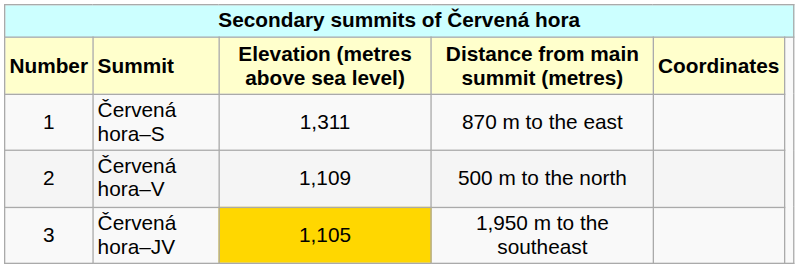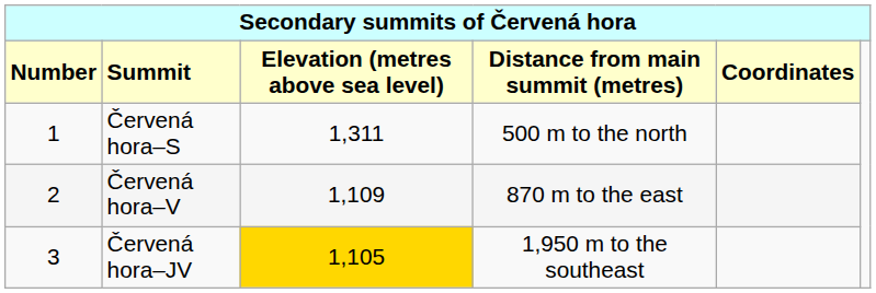 <table class="wikitable">
 <tr>
 <td colspan="6" bgcolor="#CCFFFF" align="center"> <strong>Secondary summits of Červená hora</strong></td>
 </tr>
 <tr>
 <td bgcolor="#FFFFCC" align="center"><strong>Number</strong></td>
 <td bgcolor="#FFFFCC"><strong>Summit</strong></td>
 <td bgcolor="#FFFFCC" align="center"><strong>Elevation (metres above sea level)</strong></td>
 <td bgcolor="#FFFFCC" align="center"><strong>Distance from main summit (metres)</strong></td>
 <td bgcolor="#FFFFCC" align="center"><strong>Coordinates</strong></td>
 <td rowspan="4" align="center"></td>
 </tr>
 <tr>
 <td align="center">1</td>
 <td>Červená hora–S</td>
 <td align="center">1,311</td>
-<td align="center">870 m to the east</td>
+<td align="center">500 m to the north</td>
 <td align="center"></td>
 </tr>
 <tr bgcolor="#F5F5F5">
 <td align="center">2</td>
 <td>Červená hora–V</td>
 <td align="center">1,109</td>
-<td align="center">500 m to the north</td>
+<td align="center">870 m to the east</td>
 <td align="center"></td>
 </tr>
 <tr>
 <td align="center">3</td>
 <td>Červená hora–JV</td>
 <td align="center" style="background: gold;">1,105</td>
 <td align="center">1,950 m to the southeast</td>
 <td align="center"></td>
 </tr>
 </table>
